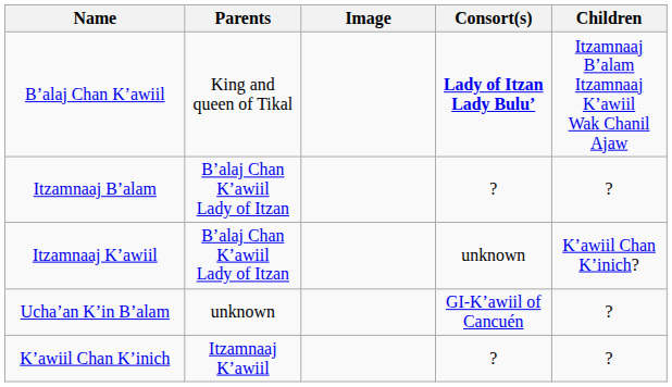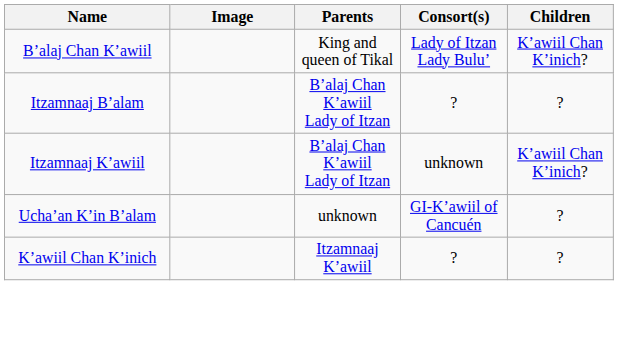 <table class="wikitable" style="text-align:center">
 <tr>
 <th width="160">Name</th>
+<th width="118">Image</th>
 <th width="100">Parents</th>
-<th width="118">Image</th>
 <th width="100">Consort(s)</th>
 <th width="100">Children</th>
 </tr>
 <tr>
 <td><a href='#'>Bʼalaj Chan Kʼawiil</a></td>
+<td></td>
 <td>King and queen of Tikal</td>
-<td></td>
-<td><strong><a href='#'>Lady of Itzan</a><br><a href='#'>Lady Buluʼ</a></strong></td>
-<td><a href='#'>Itzamnaaj Bʼalam</a><br><a href='#'>Itzamnaaj Kʼawiil</a><br><a href='#'>Wak Chanil Ajaw</a></td>
+<td><a href='#'>Lady of Itzan</a><br><a href='#'>Lady Buluʼ</a></td>
+<td><a href='#'>Kʼawiil Chan Kʼinich</a>?</td>
 </tr>
 <tr>
 <td><a href='#'>Itzamnaaj Bʼalam</a></td>
+<td></td>
 <td><a href='#'>Bʼalaj Chan Kʼawiil</a><br><a href='#'>Lady of Itzan</a></td>
-<td></td>
 <td>?</td>
 <td>?</td>
 </tr>
 <tr>
 <td><a href='#'>Itzamnaaj Kʼawiil</a></td>
+<td></td>
 <td><a href='#'>Bʼalaj Chan Kʼawiil</a><br><a href='#'>Lady of Itzan</a></td>
-<td></td>
 <td>unknown</td>
 <td><a href='#'>Kʼawiil Chan Kʼinich</a>?</td>
 </tr>
 <tr>
 <td><a href='#'>Uchaʼan Kʼin Bʼalam</a></td>
+<td></td>
 <td>unknown</td>
-<td></td>
 <td><a href='#'>GI-Kʼawiil of Cancuén</a></td>
 <td>?</td>
 </tr>
 <tr>
 <td><a href='#'>Kʼawiil Chan Kʼinich</a></td>
+<td></td>
 <td><a href='#'>Itzamnaaj Kʼawiil</a></td>
-<td></td>
 <td>?</td>
 <td>?</td>
 </tr>
 </table>
